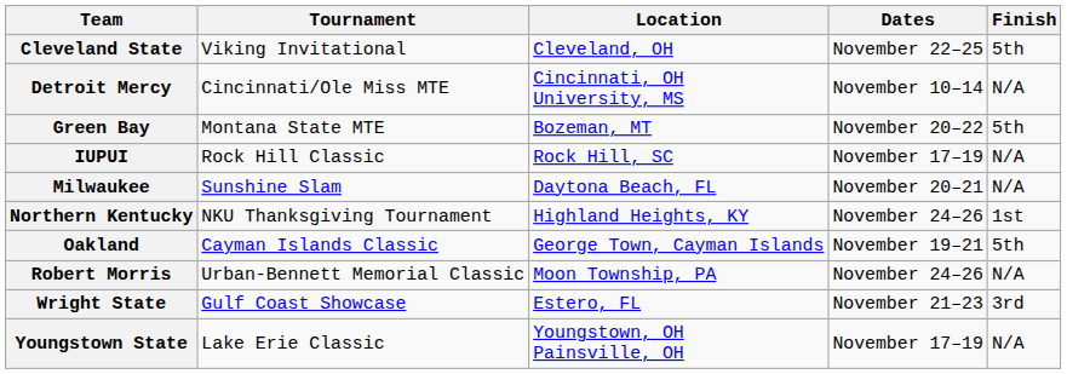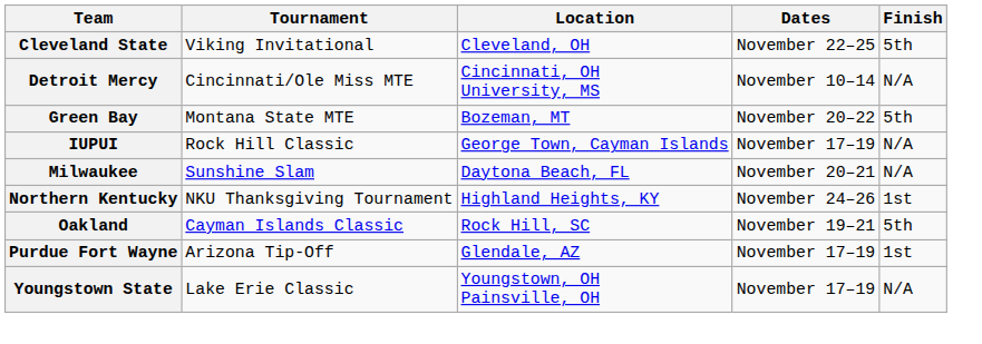 <table class="wikitable">
 <tr>
 <th>Team</th>
 <th>Tournament</th>
 <th>Location</th>
 <th>Dates</th>
 <th>Finish</th>
 </tr>
 <tr>
 <th>Cleveland State</th>
 <td>Viking Invitational</td>
 <td><a href='#'>Cleveland, OH</a></td>
 <td>November 22–25</td>
 <td>5th</td>
 </tr>
 <tr>
 <th>Detroit Mercy</th>
 <td>Cincinnati/Ole Miss MTE</td>
 <td><a href='#'>Cincinnati, OH</a><br><a href='#'>University, MS</a></td>
 <td>November 10–14</td>
 <td>N/A</td>
 </tr>
 <tr>
 <th>Green Bay</th>
 <td>Montana State MTE</td>
 <td><a href='#'>Bozeman, MT</a></td>
 <td>November 20–22</td>
 <td>5th</td>
 </tr>
 <tr>
 <th>IUPUI</th>
 <td>Rock Hill Classic</td>
-<td><a href='#'>Rock Hill, SC</a></td>
+<td><a href='#'>George Town, Cayman Islands</a></td>
 <td>November 17–19</td>
 <td>N/A</td>
 </tr>
 <tr>
 <th>Milwaukee</th>
 <td><a href='#'>Sunshine Slam</a></td>
 <td><a href='#'>Daytona Beach, FL</a></td>
 <td>November 20–21</td>
 <td>N/A</td>
 </tr>
 <tr>
 <th>Northern Kentucky</th>
 <td>NKU Thanksgiving Tournament</td>
 <td><a href='#'>Highland Heights, KY</a></td>
 <td>November 24–26</td>
 <td>1st</td>
 </tr>
 <tr>
 <th>Oakland</th>
 <td><a href='#'>Cayman Islands Classic</a></td>
-<td><a href='#'>George Town, Cayman Islands</a></td>
+<td><a href='#'>Rock Hill, SC</a></td>
 <td>November 19–21</td>
 <td>5th</td>
 </tr>
 <tr>
-<th>Robert Morris</th>
-<td>Urban-Bennett Memorial Classic</td>
-<td><a href='#'>Moon Township, PA</a></td>
-<td>November 24–26</td>
-<td>N/A</td>
-</tr>
-<tr>
-<th>Wright State</th>
-<td><a href='#'>Gulf Coast Showcase</a></td>
-<td><a href='#'>Estero, FL</a></td>
-<td>November 21–23</td>
-<td>3rd</td>
+<th>Purdue Fort Wayne</th>
+<td>Arizona Tip-Off</td>
+<td><a href='#'>Glendale, AZ</a></td>
+<td>November 17–19</td>
+<td>1st</td>
 </tr>
 <tr>
 <th>Youngstown State</th>
 <td>Lake Erie Classic</td>
 <td><a href='#'>Youngstown, OH</a><br><a href='#'>Painsville, OH</a></td>
 <td>November 17–19</td>
 <td>N/A</td>
 </tr>
 </table>
